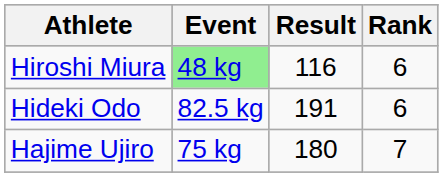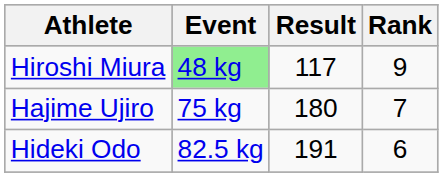 <table class="wikitable">
 <tr>
 <th>Athlete</th>
 <th>Event</th>
 <th>Result</th>
 <th>Rank</th>
 </tr>
 <tr align=center>
 <td align=left><a href='#'>Hiroshi Miura</a></td>
 <td align=left style="background: lightgreen;"><a href='#'>48 kg</a></td>
-<td>116</td>
-<td>6</td>
+<td>117</td>
+<td>9</td>
+</tr>
+<tr align=center>
+<td align=left><a href='#'>Hajime Ujiro</a></td>
+<td align=left><a href='#'>75 kg</a></td>
+<td>180</td>
+<td>7</td>
 </tr>
 <tr align=center>
 <td align=left><a href='#'>Hideki Odo</a></td>
 <td align=left><a href='#'>82.5 kg</a></td>
 <td>191</td>
 <td>6</td>
 </tr>
-<tr align=center>
-<td align=left><a href='#'>Hajime Ujiro</a></td>
-<td align=left><a href='#'>75 kg</a></td>
-<td>180</td>
-<td>7</td>
-</tr>
 </table>
